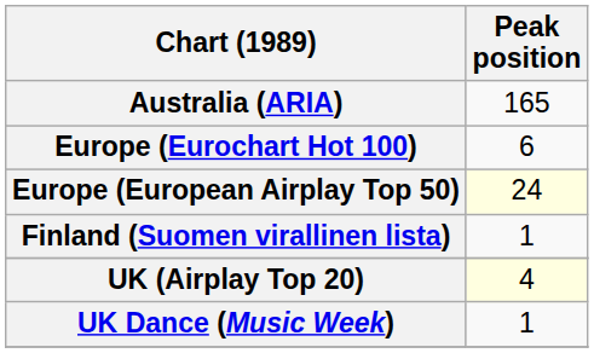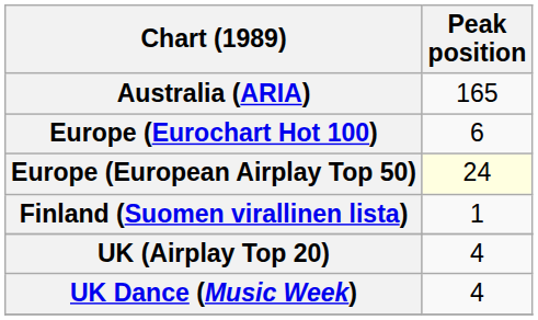 <table class="wikitable sortable plainrowheaders" style="text-align:center">
 <tr>
 <th>Chart (1989)</th>
 <th>Peak<br>position</th>
 </tr>
 <tr>
 <th scope="row">Australia (<a href='#'>ARIA</a>)</th>
 <td align="center">165</td>
 </tr>
 <tr>
 <th scope="row">Europe (<a href='#'>Eurochart Hot 100</a>)</th>
 <td>6</td>
 </tr>
 <tr>
 <th scope="row">Europe (European Airplay Top 50)</th>
 <td style="background: lightyellow;">24</td>
 </tr>
 <tr>
 <th scope="row">Finland (<a href='#'>Suomen virallinen lista</a>)</th>
 <td>1</td>
 </tr>
 <tr>
 </tr>
 <tr>
 </tr>
 <tr>
 <th scope="row">UK (Airplay Top 20)</th>
-<td align="center" style="background: lightyellow;">4</td>
+<td align="center">4</td>
 </tr>
 <tr>
 <th scope="row"><a href='#'>UK Dance</a> (<em><a href='#'>Music Week</a></em>)</th>
-<td align="center">1</td>
+<td align="center">4</td>
 </tr>
 <tr>
 </tr>
 <tr>
 </tr>
 </table>
